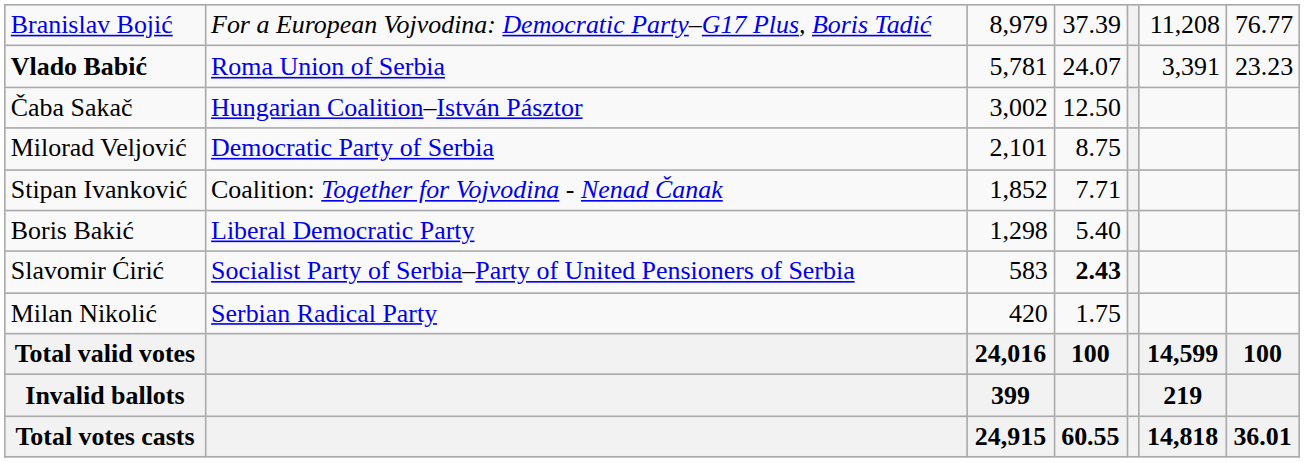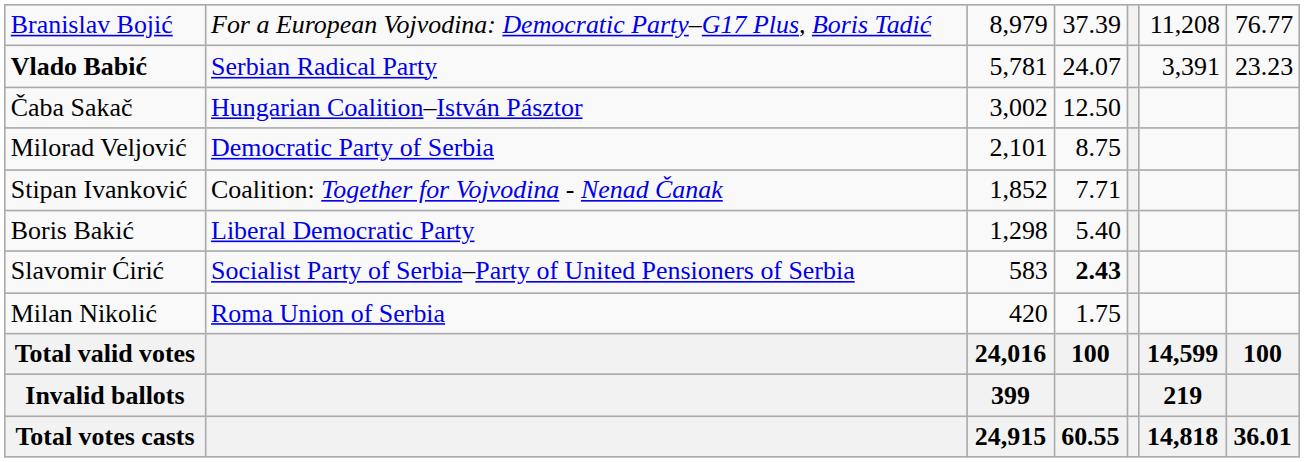 <table style="width:800px;" class="wikitable">
 <tr>
 <td align="left"><a href='#'>Branislav Bojić</a></td>
 <td align="left"><em>For a European Vojvodina: <a href='#'>Democratic Party</a>–<a href='#'>G17 Plus</a>, <a href='#'>Boris Tadić</a></em></td>
 <td align="right">8,979</td>
 <td align="right">37.39</td>
 <th align="left"></th>
 <td align="right">11,208</td>
 <td align="right">76.77</td>
 </tr>
 <tr>
 <td align="left"><strong>Vlado Babić</strong></td>
-<td align="left"><a href='#'>Roma Union of Serbia</a></td>
+<td align="left"><a href='#'>Serbian Radical Party</a></td>
 <td align="right">5,781</td>
 <td align="right">24.07</td>
 <th align="left"></th>
 <td align="right">3,391</td>
 <td align="right">23.23</td>
 </tr>
 <tr>
 <td align="left">Čaba Sakač</td>
 <td align="left"><a href='#'>Hungarian Coalition</a>–<a href='#'>István Pásztor</a></td>
 <td align="right">3,002</td>
 <td align="right">12.50</td>
 <th align="left"></th>
 <td align="right"></td>
 <td align="right"></td>
 </tr>
 <tr>
 <td align="left">Milorad Veljović</td>
 <td align="left"><a href='#'>Democratic Party of Serbia</a></td>
 <td align="right">2,101</td>
 <td align="right">8.75</td>
 <th align="left"></th>
 <td align="right"></td>
 <td align="right"></td>
 </tr>
 <tr>
 <td align="left">Stipan Ivanković</td>
 <td align="left">Coalition: <em><a href='#'>Together for Vojvodina</a> - <a href='#'>Nenad Čanak</a></em></td>
 <td align="right">1,852</td>
 <td align="right">7.71</td>
 <th align="left"></th>
 <td align="right"></td>
 <td align="right"></td>
 </tr>
 <tr>
 <td align="left">Boris Bakić</td>
 <td align="left"><a href='#'>Liberal Democratic Party</a></td>
 <td align="right">1,298</td>
 <td align="right">5.40</td>
 <th align="left"></th>
 <td align="right"></td>
 <td align="right"></td>
 </tr>
 <tr>
 <td align="left">Slavomir Ćirić</td>
 <td align="left"><a href='#'>Socialist Party of Serbia</a>–<a href='#'>Party of United Pensioners of Serbia</a></td>
 <td align="right">583</td>
 <td align="right"><strong>2.43</strong></td>
 <th align="left"></th>
 <td align="right"></td>
 <td align="right"></td>
 </tr>
 <tr>
 <td align="left">Milan Nikolić</td>
-<td align="left"><a href='#'>Serbian Radical Party</a></td>
+<td align="left"><a href='#'>Roma Union of Serbia</a></td>
 <td align="right">420</td>
 <td align="right">1.75</td>
 <th align="left"></th>
 <td align="right"></td>
 <td align="right"></td>
 </tr>
 <tr>
 <th align="left">Total valid votes</th>
 <th align="left"></th>
 <th align="right">24,016</th>
 <th align="right">100</th>
 <th align="left"></th>
 <th align="right">14,599</th>
 <th align="right">100</th>
 </tr>
 <tr>
 <th align="left">Invalid ballots</th>
 <th align="left"></th>
 <th align="right">399</th>
 <th align="right"></th>
 <th align="left"></th>
 <th align="right">219</th>
 <th align="right"></th>
 </tr>
 <tr>
 <th align="left">Total votes casts</th>
 <th align="left"></th>
 <th align="right">24,915</th>
 <th align="right">60.55</th>
 <th align="left"></th>
 <th align="right">14,818</th>
 <th align="right">36.01</th>
 </tr>
 </table>
